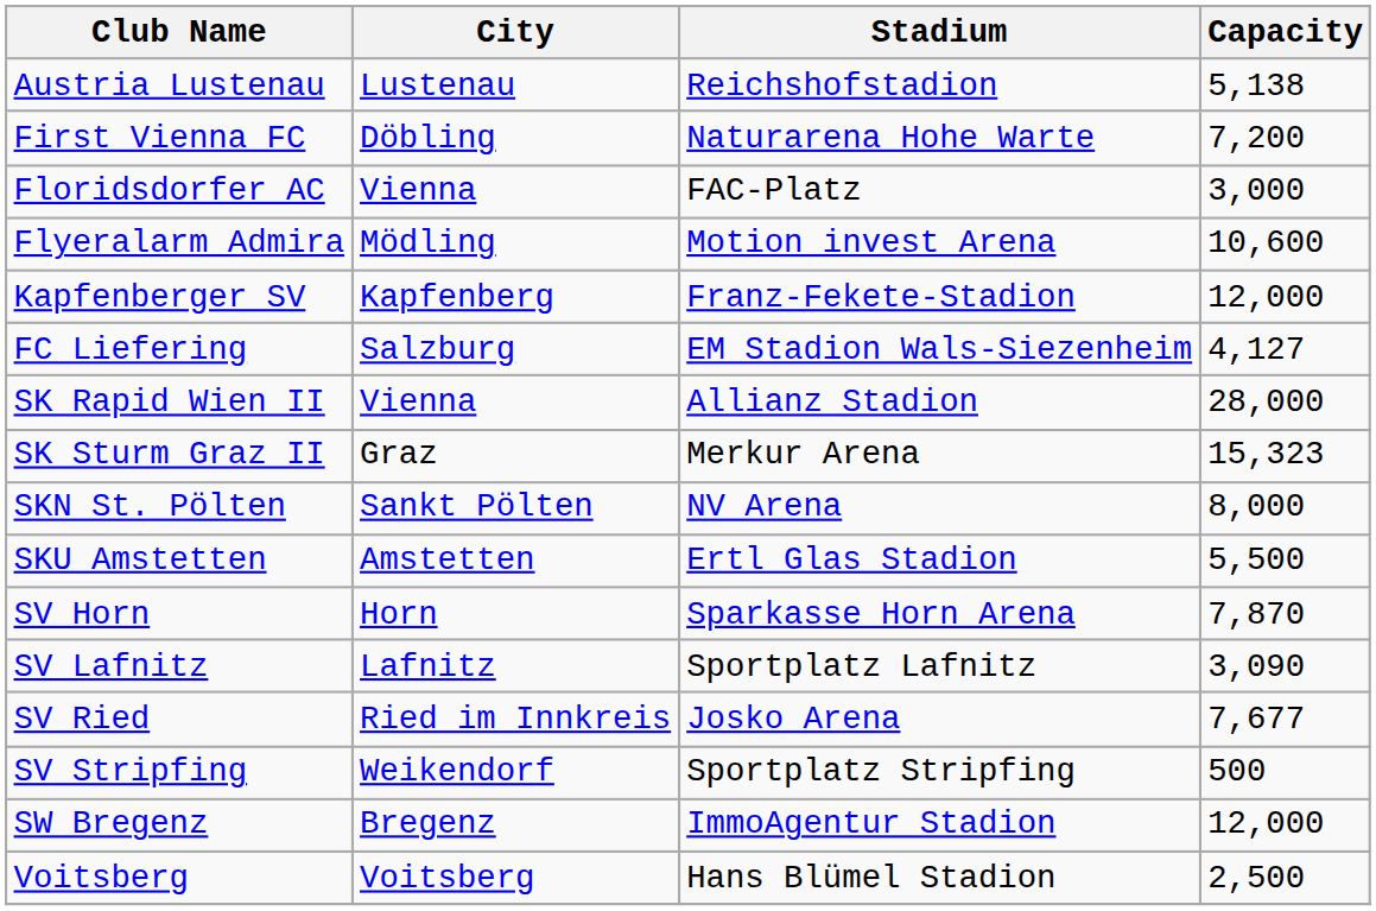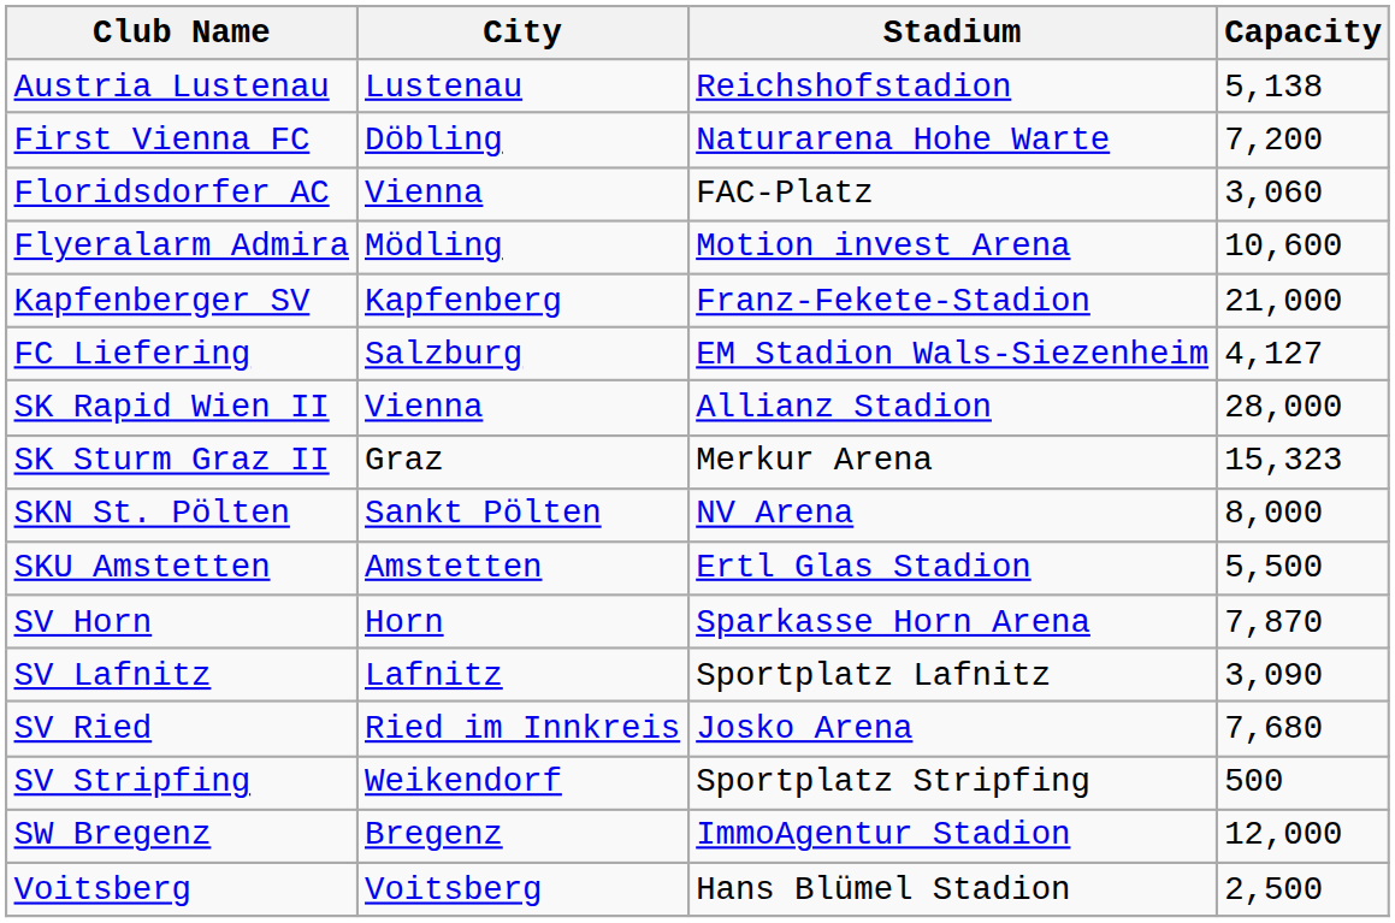 <table class="wikitable sortable">
 <tr>
 <th>Club Name</th>
 <th>City</th>
 <th>Stadium</th>
 <th>Capacity</th>
 </tr>
 <tr>
 <td><a href='#'>Austria Lustenau</a></td>
 <td><a href='#'>Lustenau</a></td>
 <td><a href='#'>Reichshofstadion</a></td>
 <td>5,138</td>
 </tr>
 <tr>
 <td><a href='#'>First Vienna FC</a></td>
 <td><a href='#'>Döbling</a></td>
 <td><a href='#'>Naturarena Hohe Warte</a></td>
 <td>7,200</td>
 </tr>
 <tr>
 <td><a href='#'>Floridsdorfer AC</a></td>
 <td><a href='#'>Vienna</a></td>
 <td>FAC-Platz</td>
-<td>3,000</td>
+<td>3,060</td>
 </tr>
 <tr>
 <td><a href='#'>Flyeralarm Admira</a></td>
 <td><a href='#'>Mödling</a></td>
 <td><a href='#'>Motion invest Arena</a></td>
 <td>10,600</td>
 </tr>
 <tr>
 <td><a href='#'>Kapfenberger SV</a></td>
 <td><a href='#'>Kapfenberg</a></td>
 <td><a href='#'>Franz-Fekete-Stadion</a></td>
-<td>12,000</td>
+<td>21,000</td>
 </tr>
 <tr>
 <td><a href='#'>FC Liefering</a></td>
 <td><a href='#'>Salzburg</a></td>
 <td><a href='#'>EM Stadion Wals-Siezenheim</a></td>
 <td>4,127</td>
 </tr>
 <tr>
 <td><a href='#'>SK Rapid Wien II</a></td>
 <td><a href='#'>Vienna</a></td>
 <td><a href='#'>Allianz Stadion</a></td>
 <td>28,000</td>
 </tr>
 <tr>
 <td><a href='#'>SK Sturm Graz II</a></td>
 <td>Graz</td>
 <td>Merkur Arena</td>
 <td>15,323</td>
 </tr>
 <tr>
 <td><a href='#'>SKN St. Pölten</a></td>
 <td><a href='#'>Sankt Pölten</a></td>
 <td><a href='#'>NV Arena</a></td>
 <td>8,000</td>
 </tr>
 <tr>
 <td><a href='#'>SKU Amstetten</a></td>
 <td><a href='#'>Amstetten</a></td>
 <td><a href='#'>Ertl Glas Stadion</a></td>
 <td>5,500</td>
 </tr>
 <tr>
 <td><a href='#'>SV Horn</a></td>
 <td><a href='#'>Horn</a></td>
 <td><a href='#'>Sparkasse Horn Arena</a></td>
 <td>7,870</td>
 </tr>
 <tr>
 <td><a href='#'>SV Lafnitz</a></td>
 <td><a href='#'>Lafnitz</a></td>
 <td>Sportplatz Lafnitz</td>
 <td>3,090</td>
 </tr>
 <tr>
 <td><a href='#'>SV Ried</a></td>
 <td><a href='#'>Ried im Innkreis</a></td>
 <td><a href='#'>Josko Arena</a></td>
-<td>7,677</td>
+<td>7,680</td>
 </tr>
 <tr>
 <td><a href='#'>SV Stripfing</a></td>
 <td><a href='#'>Weikendorf</a></td>
 <td>Sportplatz Stripfing</td>
 <td>500</td>
 </tr>
 <tr>
 <td><a href='#'>SW Bregenz</a></td>
 <td><a href='#'>Bregenz</a></td>
 <td><a href='#'>ImmoAgentur Stadion</a></td>
 <td>12,000</td>
 </tr>
 <tr>
 <td><a href='#'>Voitsberg</a></td>
 <td><a href='#'>Voitsberg</a></td>
 <td>Hans Blümel Stadion</td>
 <td>2,500</td>
 </tr>
 <tr>
 </tr>
 </table>
